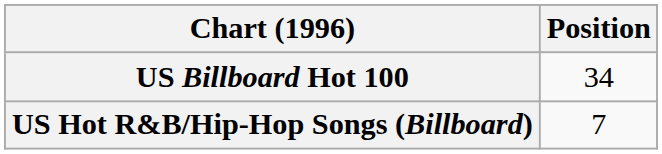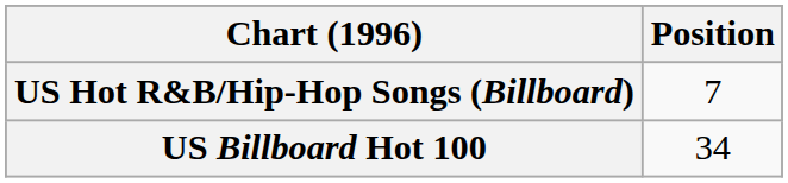 <table class="wikitable sortable plainrowheaders">
 <tr>
 <th>Chart (1996)</th>
 <th>Position</th>
 </tr>
 <tr>
+<th scope="row">US Hot R&B/Hip-Hop Songs (<em>Billboard</em>)</th>
+<td align="center">7</td>
+</tr>
+<tr>
 <th scope="row">US <em>Billboard</em> Hot 100</th>
 <td align="center">34</td>
 </tr>
-<tr>
-<th scope="row">US Hot R&B/Hip-Hop Songs (<em>Billboard</em>)</th>
-<td align="center">7</td>
-</tr>
 </table>
